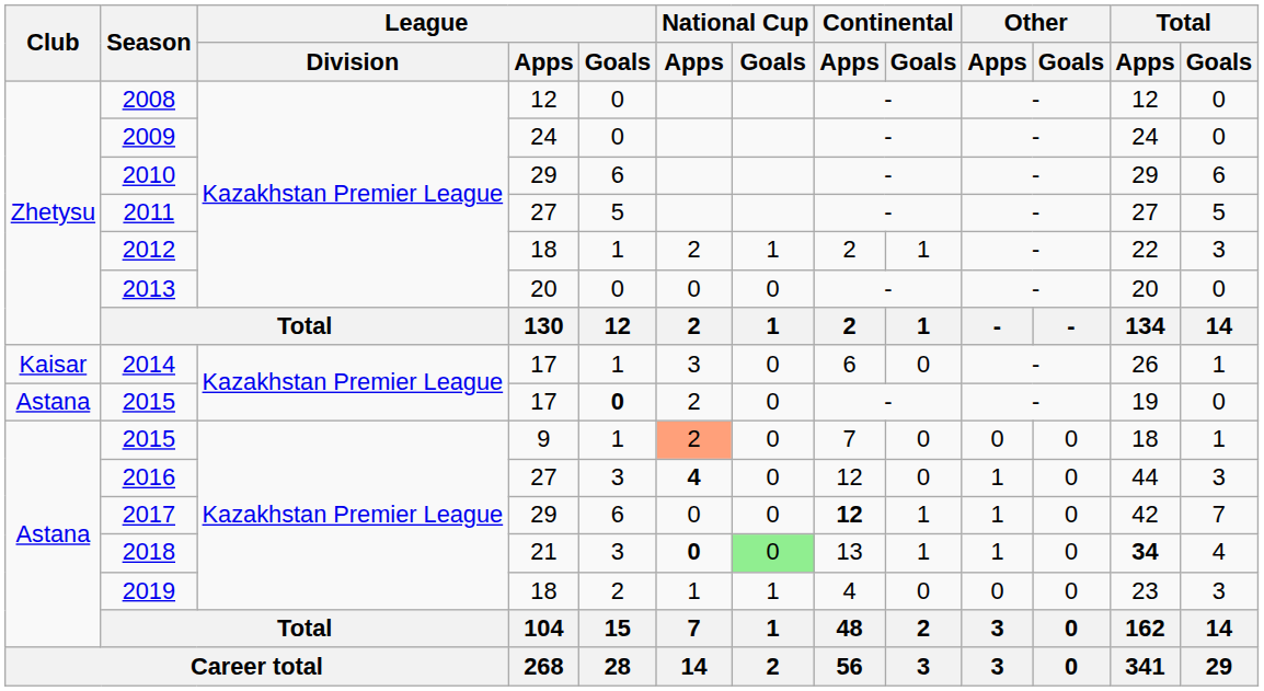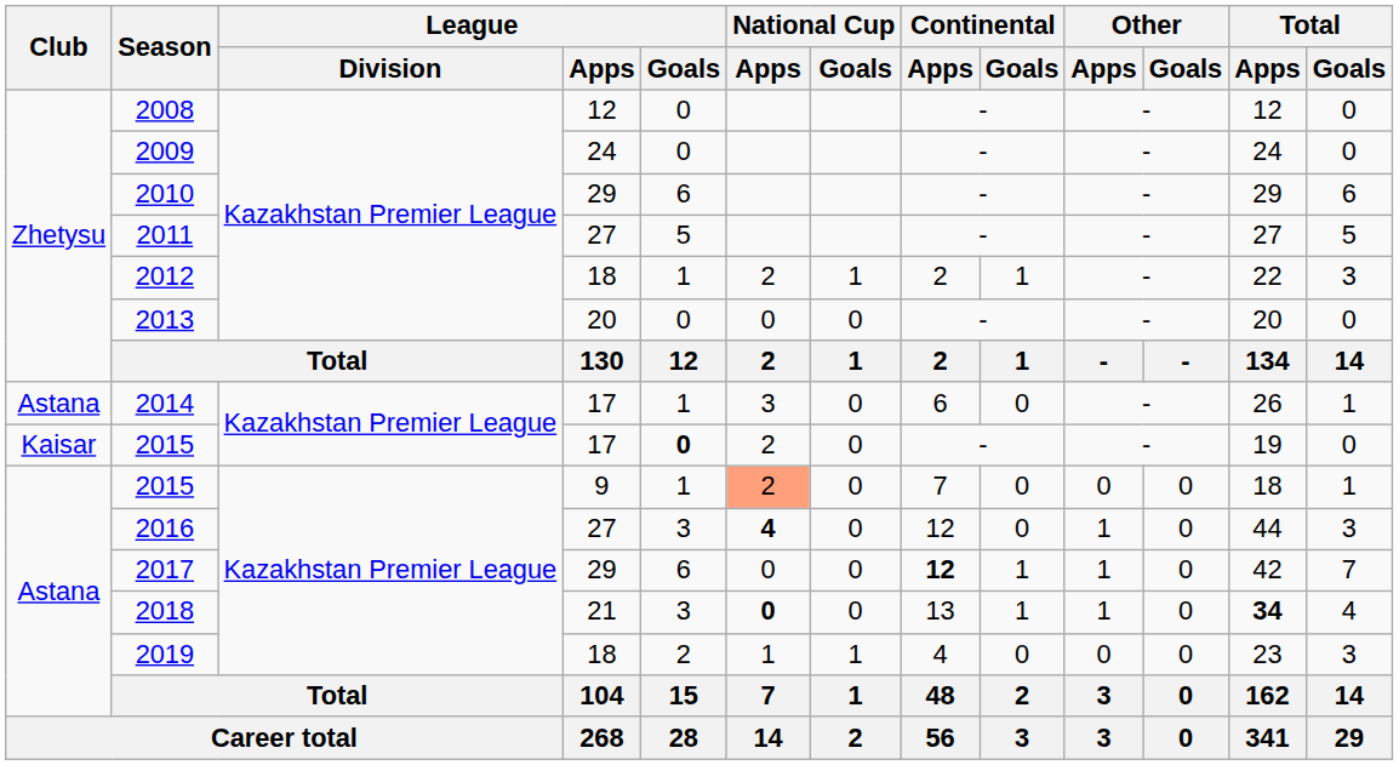 <table class="wikitable" style="text-align: center;">
 <tr>
 <th rowspan="2">Club</th>
 <th rowspan="2">Season</th>
 <th colspan="3">League</th>
 <th colspan="2">National Cup</th>
 <th colspan="2">Continental</th>
 <th colspan="2">Other</th>
 <th colspan="2">Total</th>
 </tr>
 <tr>
 <th>Division</th>
 <th>Apps</th>
 <th>Goals</th>
 <th>Apps</th>
 <th>Goals</th>
 <th>Apps</th>
 <th>Goals</th>
 <th>Apps</th>
 <th>Goals</th>
 <th>Apps</th>
 <th>Goals</th>
 </tr>
 <tr>
 <td rowspan="7" valign="center"><a href='#'>Zhetysu</a></td>
 <td><a href='#'>2008</a></td>
 <td rowspan="6" valign="center"><a href='#'>Kazakhstan Premier League</a></td>
 <td>12</td>
 <td>0</td>
 <td></td>
 <td></td>
 <td colspan="2">-</td>
 <td colspan="2">-</td>
 <td>12</td>
 <td>0</td>
 </tr>
 <tr>
 <td><a href='#'>2009</a></td>
 <td>24</td>
 <td>0</td>
 <td></td>
 <td></td>
 <td colspan="2">-</td>
 <td colspan="2">-</td>
 <td>24</td>
 <td>0</td>
 </tr>
 <tr>
 <td><a href='#'>2010</a></td>
 <td>29</td>
 <td>6</td>
 <td></td>
 <td></td>
 <td colspan="2">-</td>
 <td colspan="2">-</td>
 <td>29</td>
 <td>6</td>
 </tr>
 <tr>
 <td><a href='#'>2011</a></td>
 <td>27</td>
 <td>5</td>
 <td></td>
 <td></td>
 <td colspan="2">-</td>
 <td colspan="2">-</td>
 <td>27</td>
 <td>5</td>
 </tr>
 <tr>
 <td><a href='#'>2012</a></td>
 <td>18</td>
 <td>1</td>
 <td>2</td>
 <td>1</td>
 <td>2</td>
 <td>1</td>
 <td colspan="2">-</td>
 <td>22</td>
 <td>3</td>
 </tr>
 <tr>
 <td><a href='#'>2013</a></td>
 <td>20</td>
 <td>0</td>
 <td>0</td>
 <td>0</td>
 <td colspan="2">-</td>
 <td colspan="2">-</td>
 <td>20</td>
 <td>0</td>
 </tr>
 <tr>
 <th colspan="2">Total</th>
 <th>130</th>
 <th>12</th>
 <th>2</th>
 <th>1</th>
 <th>2</th>
 <th>1</th>
 <th>-</th>
 <th>-</th>
 <th>134</th>
 <th>14</th>
 </tr>
 <tr>
-<td valign="center"><a href='#'>Kaisar</a></td>
+<td valign="center"><a href='#'>Astana</a></td>
 <td><a href='#'>2014</a></td>
 <td rowspan="2" valign="center"><a href='#'>Kazakhstan Premier League</a></td>
 <td>17</td>
 <td>1</td>
 <td>3</td>
 <td>0</td>
 <td>6</td>
 <td>0</td>
 <td colspan="2">-</td>
 <td>26</td>
 <td>1</td>
 </tr>
 <tr>
-<td valign="center"><a href='#'>Astana</a></td>
+<td valign="center"><a href='#'>Kaisar</a></td>
 <td><a href='#'>2015</a></td>
 <td>17</td>
 <td><strong>0</strong></td>
 <td>2</td>
 <td>0</td>
 <td colspan="2">-</td>
 <td colspan="2">-</td>
 <td>19</td>
 <td>0</td>
 </tr>
 <tr>
 <td rowspan="6" valign="center"><a href='#'>Astana</a></td>
 <td><a href='#'>2015</a></td>
 <td rowspan="5" valign="center"><a href='#'>Kazakhstan Premier League</a></td>
 <td>9</td>
 <td>1</td>
 <td style="background: lightsalmon;">2</td>
 <td>0</td>
 <td>7</td>
 <td>0</td>
 <td>0</td>
 <td>0</td>
 <td>18</td>
 <td>1</td>
 </tr>
 <tr>
 <td><a href='#'>2016</a></td>
 <td>27</td>
 <td>3</td>
 <td><strong>4</strong></td>
 <td>0</td>
 <td>12</td>
 <td>0</td>
 <td>1</td>
 <td>0</td>
 <td>44</td>
 <td>3</td>
 </tr>
 <tr>
 <td><a href='#'>2017</a></td>
 <td>29</td>
 <td>6</td>
 <td>0</td>
 <td>0</td>
 <td><strong>12</strong></td>
 <td>1</td>
 <td>1</td>
 <td>0</td>
 <td>42</td>
 <td>7</td>
 </tr>
 <tr>
 <td><a href='#'>2018</a></td>
 <td>21</td>
 <td>3</td>
 <td><strong>0</strong></td>
-<td style="background: lightgreen;">0</td>
+<td>0</td>
 <td>13</td>
 <td>1</td>
 <td>1</td>
 <td>0</td>
 <td><strong>34</strong></td>
 <td>4</td>
 </tr>
 <tr>
 <td><a href='#'>2019</a></td>
 <td>18</td>
 <td>2</td>
 <td>1</td>
 <td>1</td>
 <td>4</td>
 <td>0</td>
 <td>0</td>
 <td>0</td>
 <td>23</td>
 <td>3</td>
 </tr>
 <tr>
 <th colspan="2">Total</th>
 <th>104</th>
 <th>15</th>
 <th>7</th>
 <th>1</th>
 <th>48</th>
 <th>2</th>
 <th>3</th>
 <th>0</th>
 <th>162</th>
 <th>14</th>
 </tr>
 <tr>
 <th colspan="3">Career total</th>
 <th>268</th>
 <th>28</th>
 <th>14</th>
 <th>2</th>
 <th>56</th>
 <th>3</th>
 <th>3</th>
 <th>0</th>
 <th>341</th>
 <th>29</th>
 </tr>
 </table>
